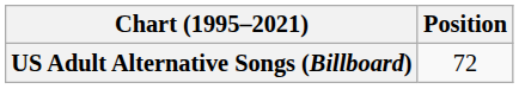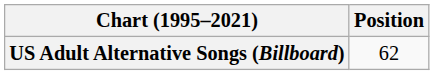 <table class="wikitable plainrowheaders" style="text-align:center">
 <tr>
 <th>Chart (1995–2021)</th>
 <th>Position</th>
 </tr>
 <tr>
 <th scope="row">US Adult Alternative Songs (<em>Billboard</em>)</th>
-<td>72</td>
+<td>62</td>
 </tr>
 </table>
